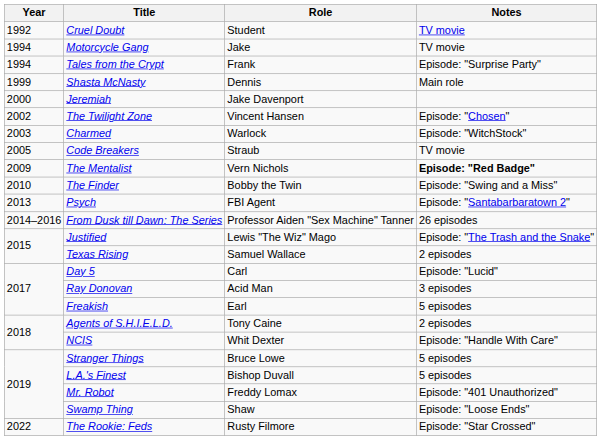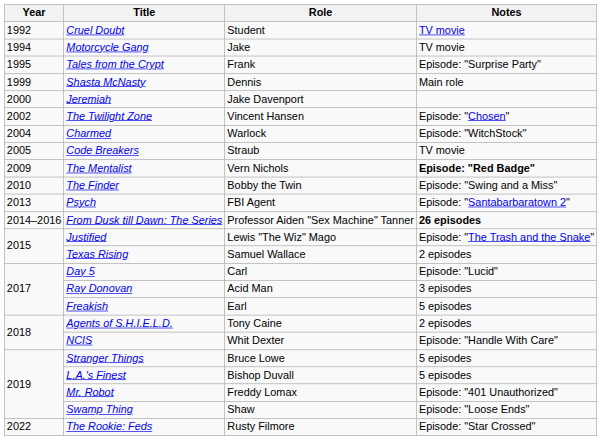 <table class="wikitable sortable">
 <tr>
 <th scope="col">Year</th>
 <th scope="col">Title</th>
 <th scope="col">Role</th>
 <th class="unsortable" scope="col">Notes</th>
 </tr>
 <tr>
 <td>1992</td>
 <td><em><a href='#'>Cruel Doubt</a></em></td>
 <td>Student</td>
 <td><a href='#'>TV movie</a></td>
 </tr>
 <tr>
 <td>1994</td>
 <td><em><a href='#'>Motorcycle Gang</a></em></td>
 <td>Jake</td>
 <td>TV movie</td>
 </tr>
 <tr>
-<td>1994</td>
+<td>1995</td>
 <td><a href='#'><em>Tales from the Crypt</em></a></td>
 <td>Frank</td>
 <td>Episode: "Surprise Party"</td>
 </tr>
 <tr>
 <td>1999</td>
 <td><em><a href='#'>Shasta McNasty</a></em></td>
 <td>Dennis</td>
 <td>Main role</td>
 </tr>
 <tr>
 <td>2000</td>
 <td><em><a href='#'>Jeremiah</a></em></td>
 <td>Jake Davenport</td>
 <td></td>
 </tr>
 <tr>
 <td>2002</td>
 <td><em><a href='#'>The Twilight Zone</a></em></td>
 <td>Vincent Hansen</td>
 <td>Episode: "<a href='#'>Chosen</a>"</td>
 </tr>
 <tr>
-<td>2003</td>
+<td>2004</td>
 <td><em><a href='#'>Charmed</a></em></td>
 <td>Warlock</td>
 <td>Episode: "WitchStock"</td>
 </tr>
 <tr>
 <td>2005</td>
 <td><em><a href='#'>Code Breakers</a></em></td>
 <td>Straub</td>
 <td>TV movie</td>
 </tr>
 <tr>
 <td>2009</td>
 <td><em><a href='#'>The Mentalist</a></em></td>
 <td>Vern Nichols</td>
 <td><strong>Episode: "Red Badge"</strong></td>
 </tr>
 <tr>
 <td>2010</td>
 <td><em><a href='#'> The Finder</a></em></td>
 <td>Bobby the Twin</td>
 <td>Episode: "Swing and a Miss"</td>
 </tr>
 <tr>
 <td>2013</td>
 <td><em><a href='#'>Psych</a></em></td>
 <td>FBI Agent</td>
 <td>Episode: "<a href='#'>Santabarbaratown 2</a>"</td>
 </tr>
 <tr>
 <td>2014–2016</td>
 <td><em><a href='#'>From Dusk till Dawn: The Series</a></em></td>
 <td>Professor Aiden "Sex Machine" Tanner</td>
-<td>26 episodes</td>
+<td><strong>26 episodes</strong></td>
 </tr>
 <tr>
 <td rowspan=2>2015</td>
 <td><em><a href='#'>Justified</a></em></td>
 <td>Lewis "The Wiz" Mago</td>
 <td>Episode: "<a href='#'>The Trash and the Snake</a>"</td>
 </tr>
 <tr>
 <td><em><a href='#'>Texas Rising</a></em></td>
 <td>Samuel Wallace</td>
 <td>2 episodes</td>
 </tr>
 <tr>
 <td rowspan=3>2017</td>
 <td><em><a href='#'>Day 5</a></em></td>
 <td>Carl</td>
 <td>Episode: "Lucid"</td>
 </tr>
 <tr>
 <td><em><a href='#'>Ray Donovan</a></em></td>
 <td>Acid Man</td>
 <td>3 episodes</td>
 </tr>
 <tr>
 <td><em><a href='#'>Freakish</a></em></td>
 <td>Earl</td>
 <td>5 episodes</td>
 </tr>
 <tr>
 <td rowspan=2>2018</td>
 <td><em><a href='#'>Agents of S.H.I.E.L.D.</a></em></td>
 <td>Tony Caine</td>
 <td>2 episodes</td>
 </tr>
 <tr>
 <td><em><a href='#'>NCIS</a></em></td>
 <td>Whit Dexter</td>
 <td>Episode: "Handle With Care"</td>
 </tr>
 <tr>
 <td rowspan=4>2019</td>
 <td><em><a href='#'>Stranger Things</a></em></td>
 <td>Bruce Lowe</td>
 <td>5 episodes</td>
 </tr>
 <tr>
 <td><em><a href='#'>L.A.'s Finest</a></em></td>
 <td>Bishop Duvall</td>
 <td>5 episodes</td>
 </tr>
 <tr>
 <td><em><a href='#'>Mr. Robot</a></em></td>
 <td>Freddy Lomax</td>
 <td>Episode: "401 Unauthorized"</td>
 </tr>
 <tr>
 <td><em><a href='#'>Swamp Thing</a></em></td>
 <td>Shaw</td>
 <td>Episode: "Loose Ends"</td>
 </tr>
 <tr>
 <td>2022</td>
 <td><em><a href='#'>The Rookie: Feds</a></em></td>
 <td>Rusty Filmore</td>
 <td>Episode: "Star Crossed"</td>
 </tr>
 </table>
